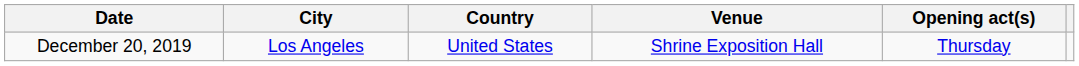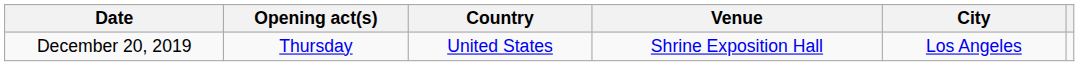 <table class="wikitable plainrowheaders" style="text-align:center;">
 <tr>
 <th scope="col" style="width:12em;">Date</th>
-<th scope="col" style="width:10em;">City</th>
+<th scope="col" style="width:10em;">Opening act(s)</th>
 <th scope="col" style="width:10em;">Country</th>
 <th scope="col" style="width:16em;">Venue</th>
-<th scope="col" style="width:10em;">Opening act(s)</th>
+<th scope="col" style="width:10em;">City</th>
 <th></th>
 </tr>
 <tr>
 <td>December 20, 2019</td>
-<td><a href='#'>Los Angeles</a></td>
+<td><a href='#'>Thursday</a></td>
 <td><a href='#'>United States</a></td>
 <td><a href='#'>Shrine Exposition Hall</a></td>
-<td><a href='#'>Thursday</a></td>
+<td><a href='#'>Los Angeles</a></td>
 <td></td>
 </tr>
 </table>
